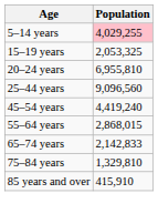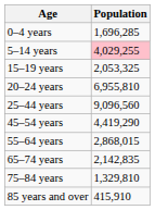 <table class="wikitable">
 <tr>
 <th>Age</th>
 <th>Population</th>
+</tr>
+<tr>
+<td>0–4 years</td>
+<td>1,696,285</td>
 </tr>
 <tr>
 <td>5–14 years</td>
 <td style="background: pink;">4,029,255</td>
 </tr>
 <tr>
 <td>15–19 years</td>
 <td>2,053,325</td>
 </tr>
 <tr>
 <td>20–24 years</td>
 <td>6,955,810</td>
 </tr>
 <tr>
 <td>25–44 years</td>
 <td>9,096,560</td>
 </tr>
 <tr>
 <td>45–54 years</td>
-<td>4,419,240</td>
+<td>4,419,290</td>
 </tr>
 <tr>
 <td>55–64 years</td>
 <td>2,868,015</td>
 </tr>
 <tr>
 <td>65–74 years</td>
-<td>2,142,833</td>
+<td>2,142,835</td>
 </tr>
 <tr>
 <td>75–84 years</td>
 <td>1,329,810</td>
 </tr>
 <tr>
 <td>85 years and over</td>
 <td>415,910</td>
 </tr>
 </table>
